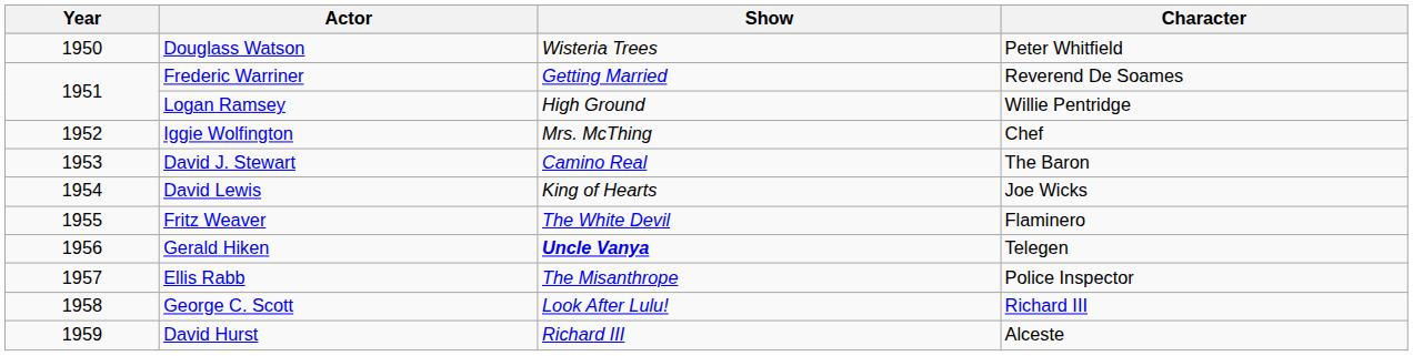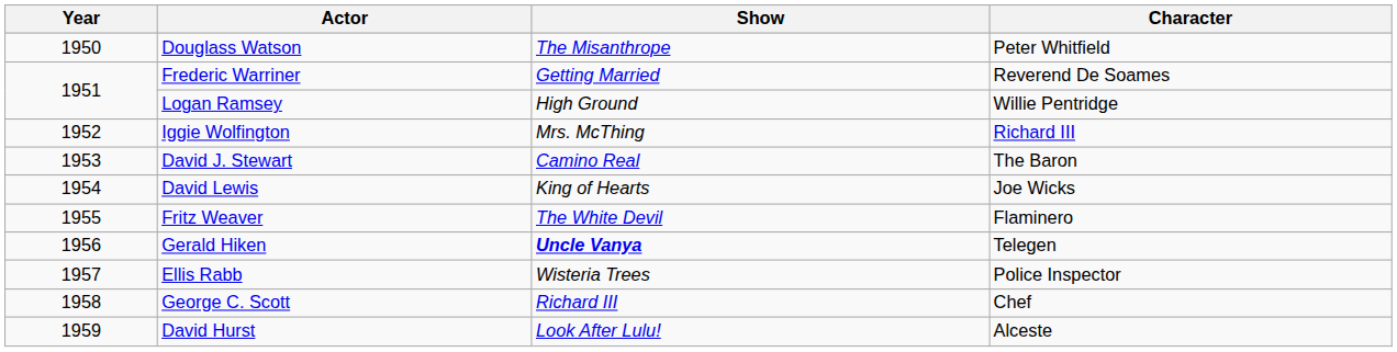 <table class="wikitable" style="width:98%;">
 <tr style="background:#bebebe;">
 <th style="width:11%;">Year</th>
 <th style="width:27%;">Actor</th>
 <th style="width:33%;">Show</th>
 <th style="width:29%;">Character</th>
 </tr>
 <tr>
 <td align="center">1950</td>
 <td><a href='#'>Douglass Watson</a></td>
-<td><em>Wisteria Trees</em></td>
+<td><em><a href='#'>The Misanthrope</a></em></td>
 <td>Peter Whitfield</td>
 </tr>
 <tr>
 <td rowspan="2" align="center">1951</td>
 <td><a href='#'>Frederic Warriner</a></td>
 <td><em><a href='#'>Getting Married</a></em></td>
 <td>Reverend De Soames</td>
 </tr>
 <tr>
 <td><a href='#'>Logan Ramsey</a></td>
 <td><em>High Ground</em></td>
 <td>Willie Pentridge</td>
 </tr>
 <tr>
 <td align="center">1952</td>
 <td><a href='#'>Iggie Wolfington</a></td>
 <td><em>Mrs. McThing</em></td>
-<td>Chef</td>
+<td><a href='#'>Richard III</a></td>
 </tr>
 <tr>
 <td align="center">1953</td>
 <td><a href='#'>David J. Stewart</a></td>
 <td><em><a href='#'>Camino Real</a></em></td>
 <td>The Baron</td>
 </tr>
 <tr>
 <td align="center">1954</td>
 <td><a href='#'>David Lewis</a></td>
 <td><em>King of Hearts</em></td>
 <td>Joe Wicks</td>
 </tr>
 <tr>
 <td align="center">1955</td>
 <td><a href='#'>Fritz Weaver</a></td>
 <td><em><a href='#'>The White Devil</a></em></td>
 <td>Flaminero</td>
 </tr>
 <tr>
 <td align="center">1956</td>
 <td><a href='#'>Gerald Hiken</a></td>
 <td><strong><em><a href='#'>Uncle Vanya</a></em></strong></td>
 <td>Telegen</td>
 </tr>
 <tr>
 <td align="center">1957</td>
 <td><a href='#'>Ellis Rabb</a></td>
-<td><em><a href='#'>The Misanthrope</a></em></td>
+<td><em>Wisteria Trees</em></td>
 <td>Police Inspector</td>
 </tr>
 <tr>
 <td align="center">1958</td>
 <td><a href='#'>George C. Scott</a></td>
-<td><em><a href='#'>Look After Lulu!</a></em></td>
-<td><a href='#'>Richard III</a></td>
+<td><em><a href='#'>Richard III</a></em></td>
+<td>Chef</td>
 </tr>
 <tr>
 <td align="center">1959</td>
 <td><a href='#'>David Hurst</a></td>
-<td><em><a href='#'>Richard III</a></em></td>
+<td><em><a href='#'>Look After Lulu!</a></em></td>
 <td>Alceste</td>
 </tr>
 </table>
